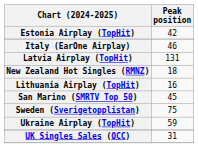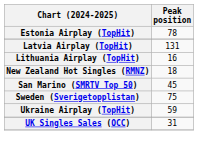 <table class="wikitable sortable plainrowheaders" style="text-align:center">
 <tr>
 <th scope="col">Chart (2024-2025)</th>
 <th scope="col">Peak<br>position</th>
 </tr>
 <tr>
 <th scope="row">Estonia Airplay (<a href='#'>TopHit</a>)</th>
-<td>42</td>
+<td>78</td>
 </tr>
 <tr>
-</tr>
-<tr>
-<th scope="row">Italy (EarOne Airplay)</th>
-<td align="center">46</td>
 </tr>
 <tr>
 <th scope="row">Latvia Airplay (<a href='#'>TopHit</a>)</th>
 <td>131</td>
 </tr>
 <tr>
+<th scope="row">Lithuania Airplay (<a href='#'>TopHit</a>)</th>
+<td>16</td>
+</tr>
+<tr>
 <th scope="row">New Zealand Hot Singles (<a href='#'>RMNZ</a>)</th>
 <td>18</td>
-</tr>
-<tr>
-<th scope="row">Lithuania Airplay (<a href='#'>TopHit</a>)</th>
-<td>16</td>
 </tr>
 <tr>
 <th scope="row">San Marino (<a href='#'>SMRTV Top 50</a>)</th>
 <td>45</td>
 </tr>
 <tr>
 <th scope="row">Sweden (<a href='#'>Sverigetopplistan</a>)</th>
 <td>75</td>
 </tr>
 <tr>
 <th scope="row">Ukraine Airplay (<a href='#'>TopHit</a>)</th>
 <td>59</td>
 </tr>
 <tr>
 </tr>
 <tr>
 <th scope="row"><a href='#'>UK Singles Sales</a> (<a href='#'>OCC</a>)</th>
 <td>31</td>
 </tr>
 <tr>
 </tr>
 </table>
